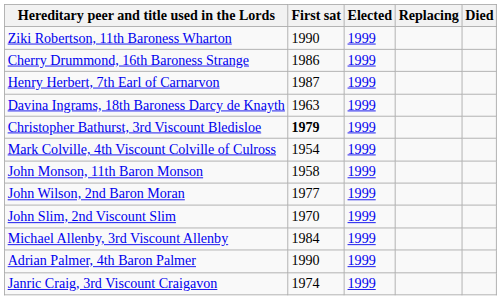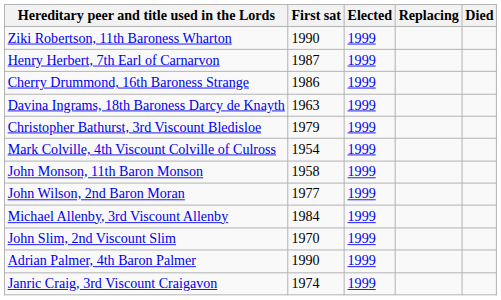 <table class="sortable wikitable">
 <tr>
 <th>Hereditary peer and title used in the Lords</th>
 <th>First sat</th>
 <th>Elected</th>
 <th>Replacing</th>
 <th>Died</th>
 </tr>
 <tr>
 <td><a href='#'>Ziki Robertson, 11th Baroness Wharton</a></td>
 <td>1990</td>
 <td><a href='#'>1999</a></td>
 <td></td>
 <td></td>
 </tr>
 <tr>
-<td><a href='#'>Cherry Drummond, 16th Baroness Strange</a></td>
-<td>1986</td>
+<td><a href='#'>Henry Herbert, 7th Earl of Carnarvon</a></td>
+<td>1987</td>
 <td><a href='#'>1999</a></td>
 <td></td>
 <td></td>
 </tr>
 <tr>
-<td><a href='#'>Henry Herbert, 7th Earl of Carnarvon</a></td>
-<td>1987</td>
+<td><a href='#'>Cherry Drummond, 16th Baroness Strange</a></td>
+<td>1986</td>
 <td><a href='#'>1999</a></td>
 <td></td>
 <td></td>
 </tr>
 <tr>
 <td><a href='#'>Davina Ingrams, 18th Baroness Darcy de Knayth</a><br></td>
 <td>1963</td>
 <td><a href='#'>1999</a></td>
 <td></td>
 <td></td>
 </tr>
 <tr>
 <td><a href='#'>Christopher Bathurst, 3rd Viscount Bledisloe</a></td>
-<td><strong>1979</strong></td>
+<td>1979</td>
 <td><a href='#'>1999</a></td>
 <td></td>
 <td></td>
 </tr>
 <tr>
 <td><a href='#'>Mark Colville, 4th Viscount Colville of Culross</a></td>
 <td>1954</td>
 <td><a href='#'>1999</a></td>
 <td></td>
 <td></td>
 </tr>
 <tr>
 <td><a href='#'>John Monson, 11th Baron Monson</a></td>
 <td>1958</td>
 <td><a href='#'>1999</a></td>
 <td></td>
 <td></td>
 </tr>
 <tr>
 <td><a href='#'>John Wilson, 2nd Baron Moran</a></td>
 <td>1977</td>
 <td><a href='#'>1999</a></td>
 <td></td>
 <td></td>
 </tr>
 <tr>
-<td><a href='#'>John Slim, 2nd Viscount Slim</a></td>
-<td>1970</td>
+<td><a href='#'>Michael Allenby, 3rd Viscount Allenby</a></td>
+<td>1984</td>
 <td><a href='#'>1999</a></td>
 <td></td>
 <td></td>
 </tr>
 <tr>
-<td><a href='#'>Michael Allenby, 3rd Viscount Allenby</a></td>
-<td>1984</td>
+<td><a href='#'>John Slim, 2nd Viscount Slim</a></td>
+<td>1970</td>
 <td><a href='#'>1999</a></td>
 <td></td>
 <td></td>
 </tr>
 <tr>
 <td><a href='#'>Adrian Palmer, 4th Baron Palmer</a></td>
 <td>1990</td>
 <td><a href='#'>1999</a></td>
 <td></td>
 <td></td>
 </tr>
 <tr>
 <td><a href='#'>Janric Craig, 3rd Viscount Craigavon</a></td>
 <td>1974</td>
 <td><a href='#'>1999</a></td>
 <td></td>
 <td></td>
 </tr>
 </table>
